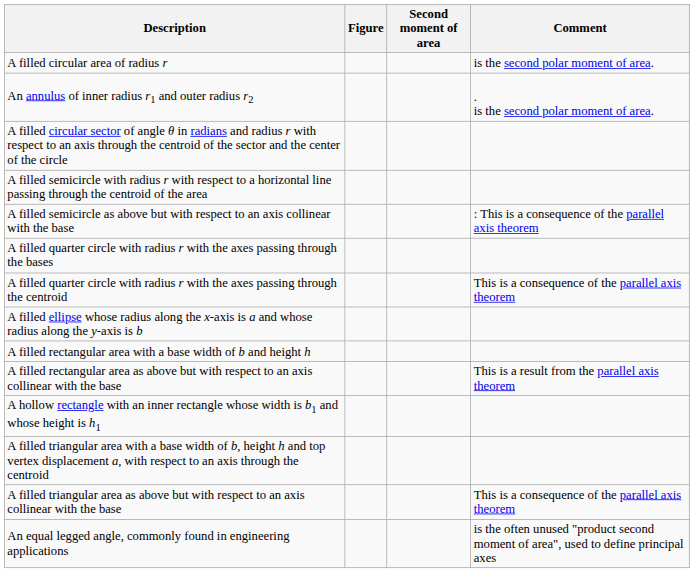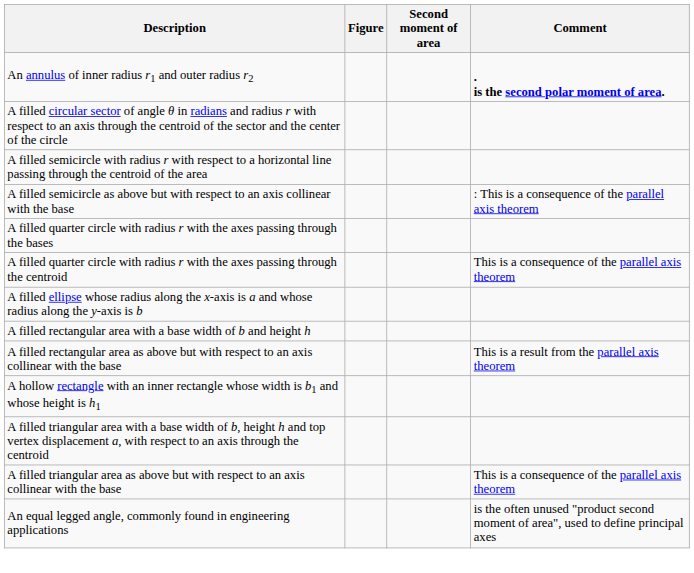 <table class="wikitable">
 <tr>
 <th>Description</th>
 <th>Figure</th>
 <th>Second moment of area</th>
 <th>Comment</th>
 </tr>
 <tr>
-<td>A filled circular area of radius <em>r</em></td>
-<td></td>
-<td> </td>
-<td> is the <a href='#'>second polar moment of area</a>.</td>
-</tr>
-<tr>
 <td>An <a href='#'>annulus</a> of inner radius <em>r</em><sub>1</sub> and outer radius <em>r</em><sub>2</sub></td>
 <td></td>
 <td></td>
-<td><br>.<br> is the <a href='#'>second polar moment of area</a>.</td>
+<td><strong><br>.<br> is the <a href='#'>second polar moment of area</a>.</strong></td>
 </tr>
 <tr>
 <td>A filled <a href='#'>circular sector</a> of angle <em>θ</em> in <a href='#'>radians</a> and radius <em>r</em> with respect to an axis through the centroid of the sector and the center of the circle</td>
 <td></td>
 <td></td>
 <td></td>
 </tr>
 <tr>
 <td>A filled semicircle with radius <em>r</em> with respect to a horizontal line passing through the centroid of the area</td>
 <td></td>
 <td> </td>
 <td></td>
 </tr>
 <tr>
 <td>A filled semicircle as above but with respect to an axis collinear with the base</td>
 <td></td>
 <td> </td>
 <td>: This is a consequence of the <a href='#'>parallel axis theorem</a></td>
 </tr>
 <tr>
 <td>A filled quarter circle with radius <em>r</em> with the axes passing through the bases</td>
 <td></td>
 <td> </td>
 <td></td>
 </tr>
 <tr>
 <td>A filled quarter circle with radius <em>r</em> with the axes passing through the centroid</td>
 <td></td>
 <td> </td>
 <td>This is a consequence of the <a href='#'>parallel axis theorem</a></td>
 </tr>
 <tr>
 <td>A filled <a href='#'>ellipse</a> whose radius along the <em>x</em>-axis is <em>a</em> and whose radius along the <em>y</em>-axis is <em>b</em></td>
 <td></td>
 <td></td>
 <td></td>
 </tr>
 <tr>
 <td>A filled rectangular area with a base width of <em>b</em> and height <em>h</em></td>
 <td></td>
 <td> </td>
 <td></td>
 </tr>
 <tr>
 <td>A filled rectangular area as above but with respect to an axis collinear with the base</td>
 <td></td>
 <td> </td>
 <td>This is a result from the <a href='#'>parallel axis theorem</a></td>
 </tr>
 <tr>
 <td>A hollow <a href='#'>rectangle</a> with an inner rectangle whose width is <em>b</em><sub>1</sub> and whose height is <em>h</em><sub>1</sub></td>
 <td></td>
 <td></td>
 <td></td>
 </tr>
 <tr>
 <td>A filled triangular area with a base width of <em>b</em>, height <em>h</em> and top vertex displacement <em>a</em>, with respect to an axis through the centroid</td>
 <td></td>
 <td> </td>
 </tr>
 <tr>
 <td>A filled triangular area as above but with respect to an axis collinear with the base</td>
 <td></td>
 <td> </td>
 <td>This is a consequence of the <a href='#'>parallel axis theorem</a></td>
 </tr>
 <tr>
 <td>An equal legged angle, commonly found in engineering applications</td>
 <td></td>
 <td></td>
 <td> is the often unused "product second moment of area", used to define principal axes</td>
 </tr>
 </table>
